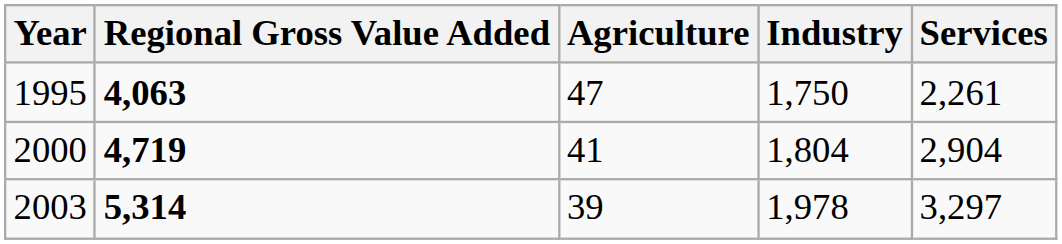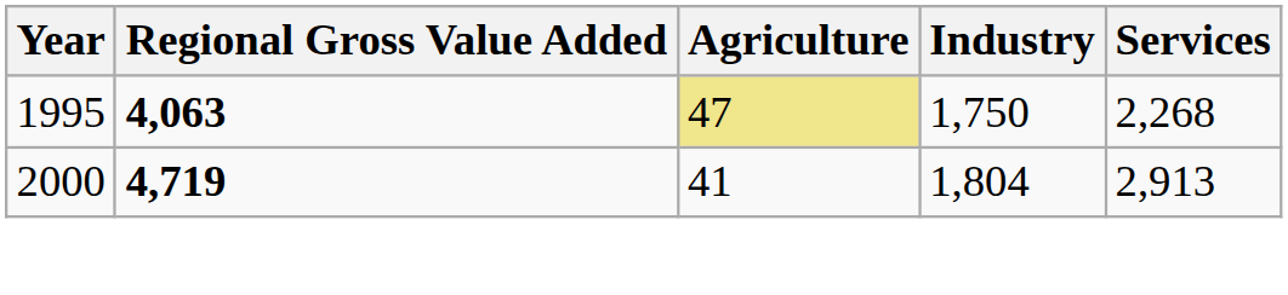 <table class="wikitable">
 <tr>
 <th>Year</th>
 <th>Regional Gross Value Added</th>
 <th>Agriculture</th>
 <th>Industry</th>
 <th>Services</th>
 </tr>
 <tr>
 <td>1995</td>
 <td><strong>4,063</strong></td>
-<td>47</td>
+<td style="background: khaki;">47</td>
 <td>1,750</td>
-<td>2,261</td>
+<td>2,268</td>
 </tr>
 <tr>
 <td>2000</td>
 <td><strong>4,719</strong></td>
 <td>41</td>
 <td>1,804</td>
-<td>2,904</td>
-</tr>
-<tr>
-<td>2003</td>
-<td><strong>5,314</strong></td>
-<td>39</td>
-<td>1,978</td>
-<td>3,297</td>
+<td>2,913</td>
 </tr>
 </table>
